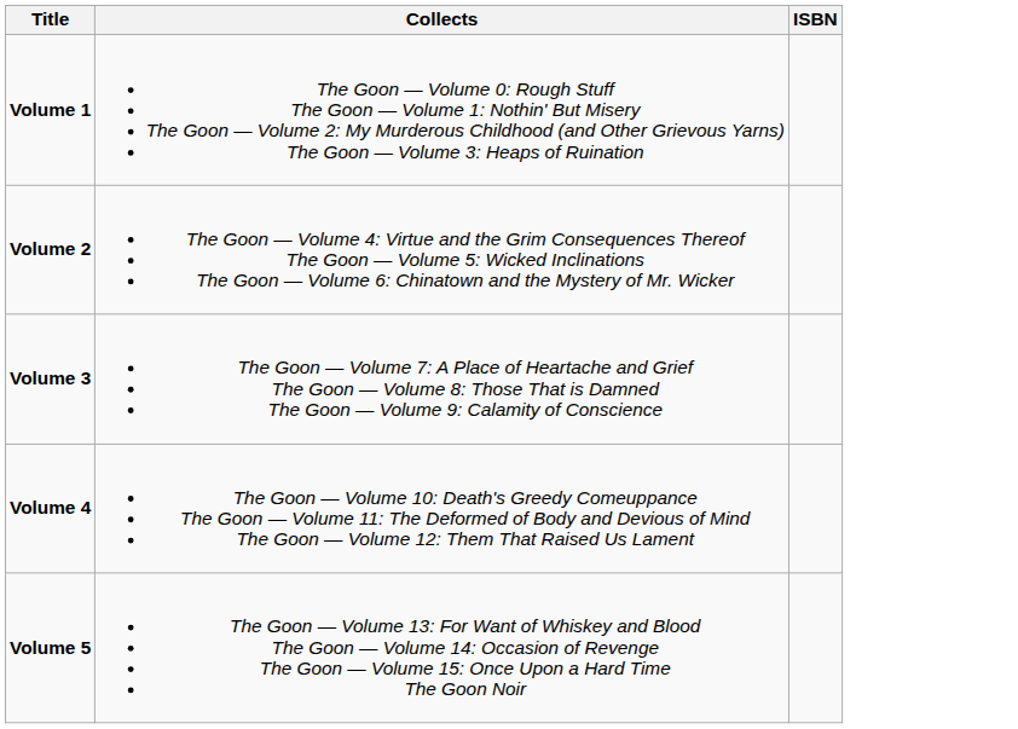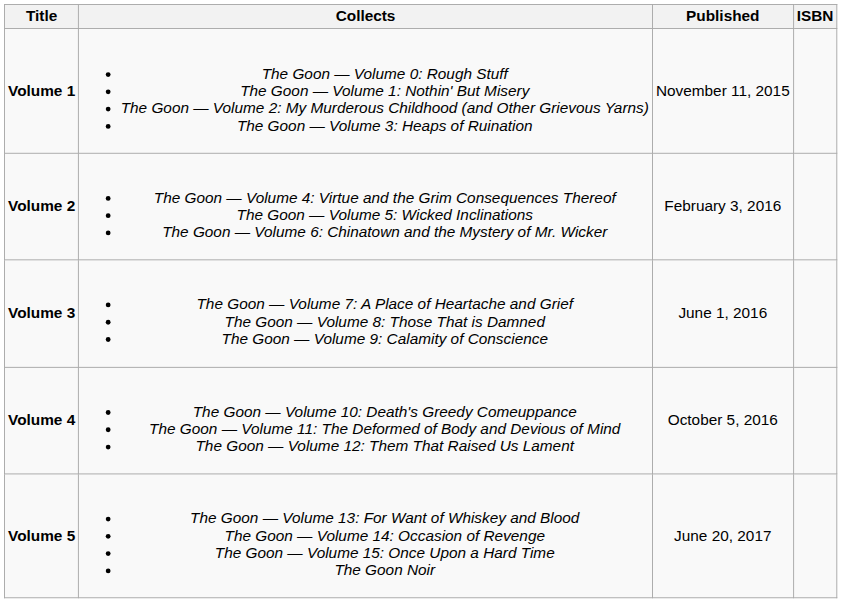 <table class="wikitable" style="text-align: center">
 <tr>
 <th>Title</th>
 <th>Collects</th>
+<th>Published</th>
 <th>ISBN</th>
 </tr>
 <tr>
 <td><strong>Volume 1</strong></td>
 <td><br><ul><li><em>The Goon ― Volume 0: Rough Stuff</em></li><li><em>The Goon ― Volume 1: Nothin' But Misery</em></li><li><em>The Goon ― Volume 2: My Murderous Childhood (and Other Grievous Yarns)</em></li><li><em>The Goon ― Volume 3: Heaps of Ruination</em></li></ul></td>
+<td>November 11, 2015</td>
 <td></td>
 </tr>
 <tr>
 <td><strong>Volume 2</strong></td>
 <td><br><ul><li><em>The Goon ― Volume 4: Virtue and the Grim Consequences Thereof</em></li><li><em>The Goon ― Volume 5: Wicked Inclinations</em></li><li><em>The Goon ― Volume 6: Chinatown and the Mystery of Mr. Wicker</em></li></ul></td>
+<td>February 3, 2016</td>
 <td></td>
 </tr>
 <tr>
 <td><strong>Volume 3</strong></td>
 <td><br><ul><li><em>The Goon ― Volume 7: A Place of Heartache and Grief</em></li><li><em>The Goon — Volume 8: Those That is Damned</em></li><li><em>The Goon — Volume 9: Calamity of Conscience</em></li></ul></td>
+<td>June 1, 2016</td>
 <td></td>
 </tr>
 <tr>
 <td><strong>Volume 4</strong></td>
 <td><br><ul><li><em>The Goon ― Volume 10: Death's Greedy Comeuppance</em></li><li><em>The Goon — Volume 11: The Deformed of Body and Devious of Mind</em></li><li><em>The Goon — Volume 12: Them That Raised Us Lament</em></li></ul></td>
+<td>October 5, 2016</td>
 <td></td>
 </tr>
 <tr>
 <td><strong>Volume 5</strong></td>
 <td><br><ul><li><em>The Goon ― Volume 13: For Want of Whiskey and Blood</em></li><li><em>The Goon — Volume 14: Occasion of Revenge</em></li><li><em>The Goon — Volume 15: Once Upon a Hard Time</em></li><li><em>The Goon Noir</em></li></ul></td>
+<td>June 20, 2017</td>
 <td></td>
 </tr>
 </table>
